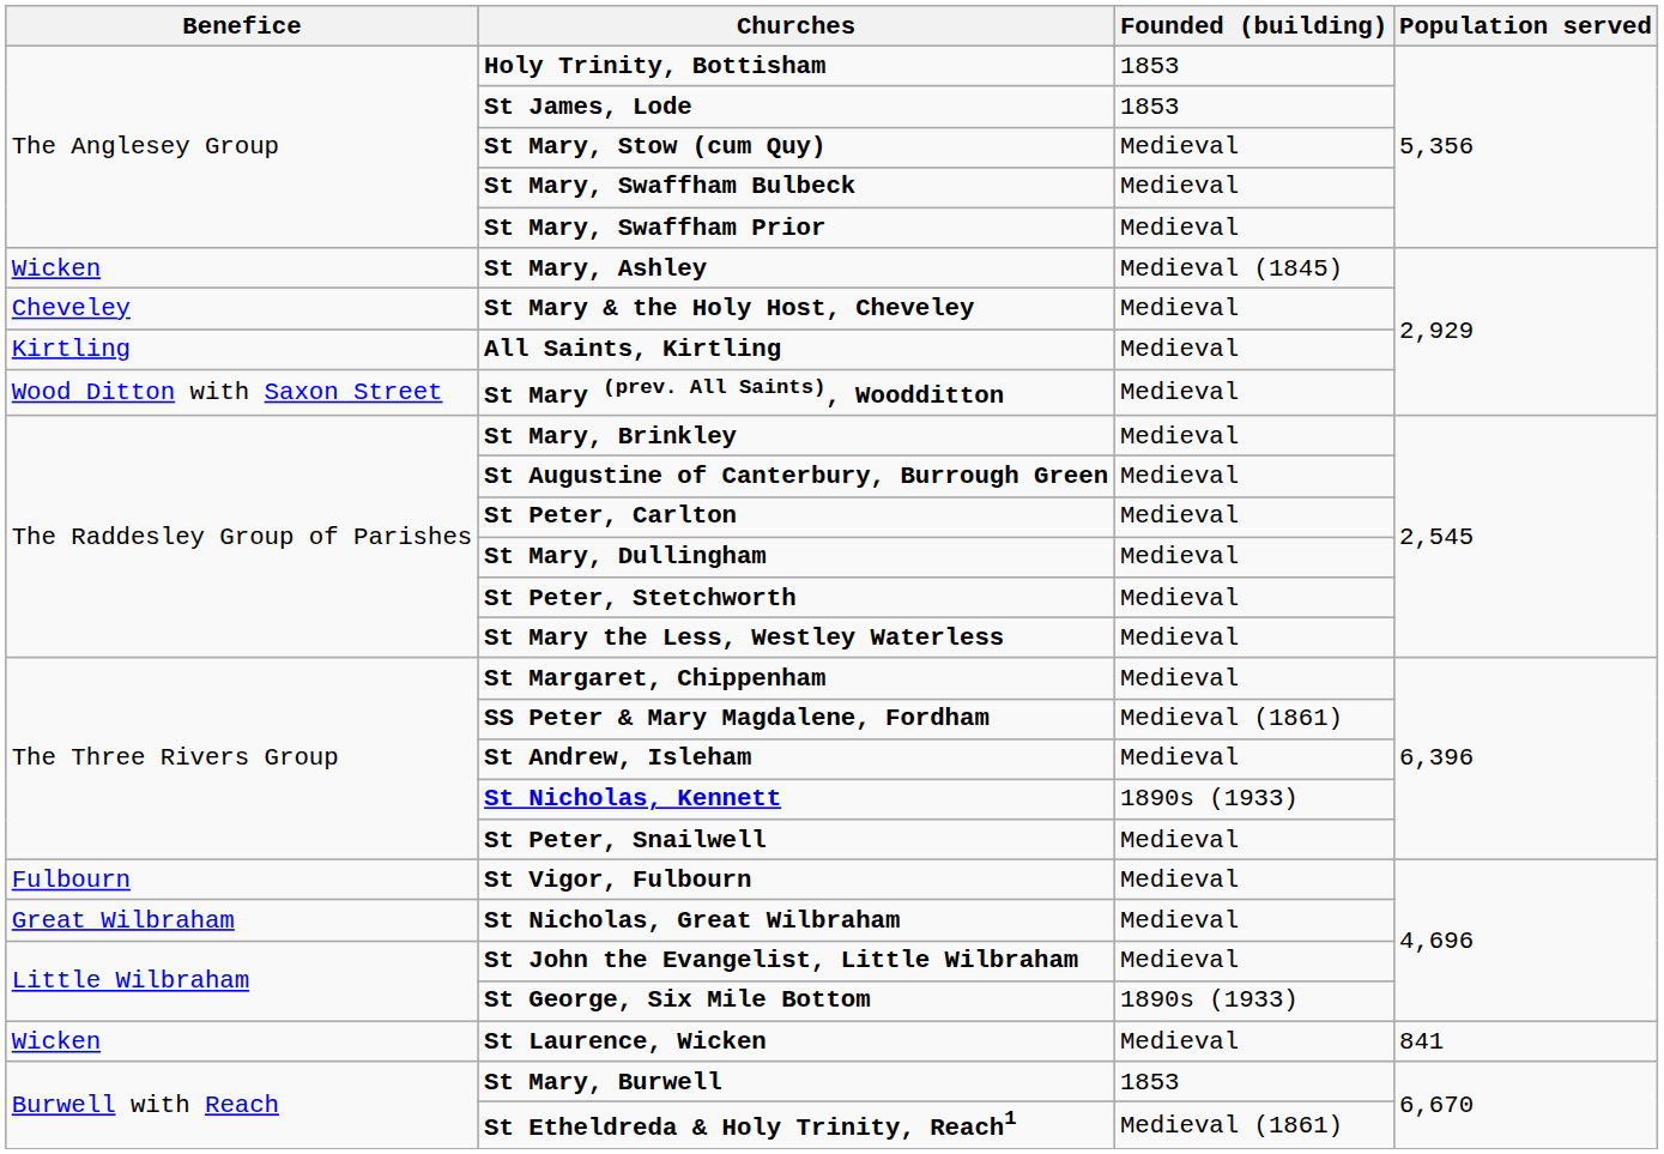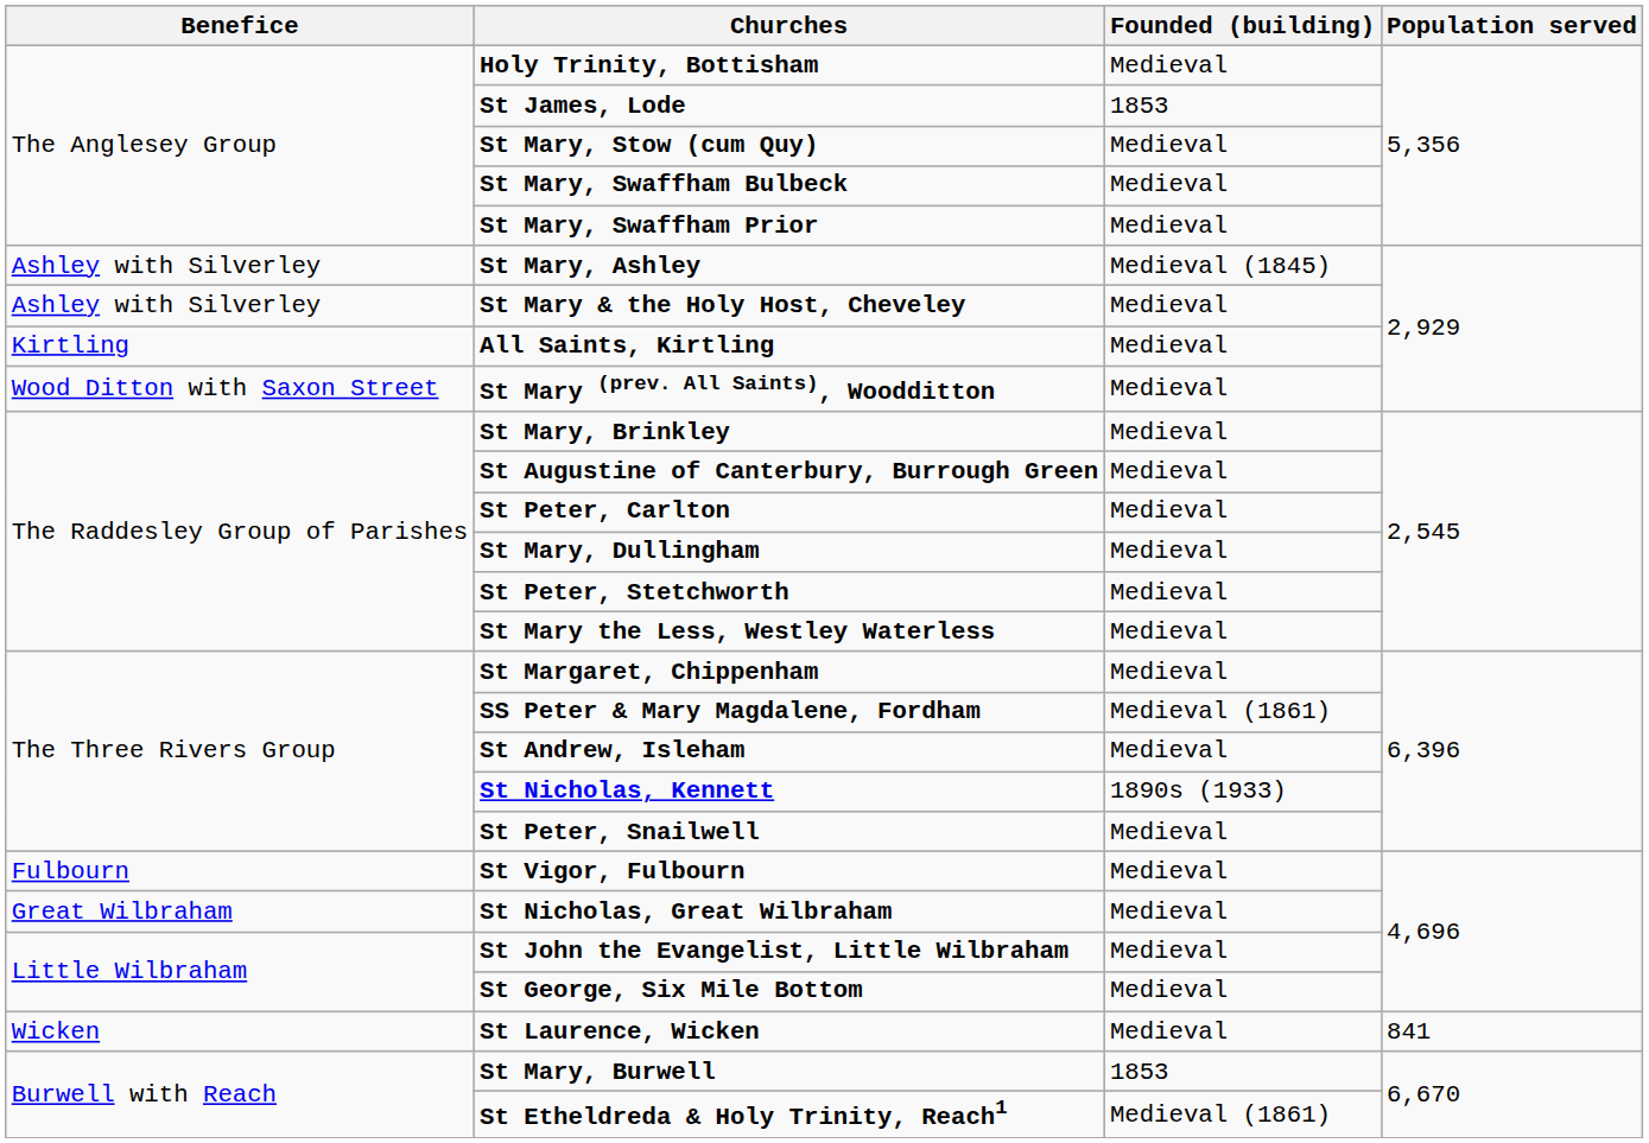 <table class="wikitable">
 <tr>
 <th>Benefice</th>
 <th>Churches</th>
 <th>Founded (building)</th>
 <th>Population served<strong></strong></th>
 </tr>
 <tr>
 <td rowspan="5">The Anglesey Group</td>
 <td><strong>Holy Trinity, Bottisham</strong></td>
-<td>1853</td>
+<td>Medieval</td>
 <td rowspan="5">5,356</td>
 </tr>
 <tr>
 <td><strong>St James, Lode</strong></td>
 <td>1853</td>
 </tr>
 <tr>
 <td><strong>St Mary, Stow (cum Quy)</strong></td>
 <td>Medieval</td>
 </tr>
 <tr>
 <td><strong>St Mary, Swaffham Bulbeck</strong></td>
 <td>Medieval</td>
 </tr>
 <tr>
 <td><strong>St Mary, Swaffham Prior</strong></td>
 <td>Medieval</td>
 </tr>
 <tr>
-<td><a href='#'>Wicken</a></td>
+<td><a href='#'>Ashley</a> with Silverley</td>
 <td><strong>St Mary, Ashley</strong></td>
 <td>Medieval (1845)</td>
 <td rowspan="4">2,929</td>
 </tr>
 <tr>
-<td><a href='#'>Cheveley</a></td>
+<td><a href='#'>Ashley</a> with Silverley</td>
 <td><strong>St Mary & the Holy Host, Cheveley</strong></td>
 <td>Medieval</td>
 </tr>
 <tr>
 <td><a href='#'>Kirtling</a></td>
 <td><strong>All Saints, Kirtling</strong></td>
 <td>Medieval</td>
 </tr>
 <tr>
 <td><a href='#'>Wood Ditton</a> with <a href='#'>Saxon Street</a></td>
 <td><strong>St Mary <sup>(prev. All Saints)</sup>, Woodditton</strong></td>
 <td>Medieval</td>
 </tr>
 <tr>
 <td rowspan="6">The Raddesley Group of Parishes</td>
 <td><strong>St Mary, Brinkley</strong></td>
 <td>Medieval</td>
 <td rowspan="6">2,545</td>
 </tr>
 <tr>
 <td><strong>St Augustine of Canterbury, Burrough Green</strong></td>
 <td>Medieval</td>
 </tr>
 <tr>
 <td><strong>St Peter, Carlton</strong></td>
 <td>Medieval</td>
 </tr>
 <tr>
 <td><strong>St Mary, Dullingham</strong></td>
 <td>Medieval</td>
 </tr>
 <tr>
 <td><strong>St Peter, Stetchworth</strong></td>
 <td>Medieval</td>
 </tr>
 <tr>
 <td><strong>St Mary the Less, Westley Waterless</strong></td>
 <td>Medieval</td>
 </tr>
 <tr>
 <td rowspan="5">The Three Rivers Group</td>
 <td><strong>St Margaret, Chippenham</strong></td>
 <td>Medieval</td>
 <td rowspan="5">6,396</td>
 </tr>
 <tr>
 <td><strong>SS Peter & Mary Magdalene, Fordham</strong></td>
 <td>Medieval (1861)</td>
 </tr>
 <tr>
 <td><strong>St Andrew, Isleham</strong></td>
 <td>Medieval</td>
 </tr>
 <tr>
 <td><a href='#'><strong>St Nicholas, Kennett</strong></a></td>
 <td>1890s (1933)</td>
 </tr>
 <tr>
 <td><strong>St Peter, Snailwell</strong></td>
 <td>Medieval</td>
 </tr>
 <tr>
 <td><a href='#'>Fulbourn</a></td>
 <td><strong>St Vigor, Fulbourn</strong></td>
 <td>Medieval</td>
 <td rowspan="4">4,696</td>
 </tr>
 <tr>
 <td><a href='#'>Great Wilbraham</a></td>
 <td><strong>St Nicholas, Great Wilbraham</strong></td>
 <td>Medieval</td>
 </tr>
 <tr>
 <td rowspan="2"><a href='#'>Little Wilbraham</a></td>
 <td><strong>St John the Evangelist, Little Wilbraham</strong></td>
 <td>Medieval</td>
 </tr>
 <tr>
 <td><strong>St George, Six Mile Bottom</strong></td>
-<td>1890s (1933)</td>
+<td>Medieval</td>
 </tr>
 <tr>
 <td><a href='#'>Wicken</a></td>
 <td><strong>St Laurence, Wicken</strong></td>
 <td>Medieval</td>
 <td>841</td>
 </tr>
 <tr>
 <td rowspan="2"><a href='#'>Burwell</a> with <a href='#'>Reach</a></td>
 <td><strong>St Mary, Burwell</strong></td>
 <td>1853</td>
 <td rowspan="2">6,670</td>
 </tr>
 <tr>
 <td><strong>St Etheldreda & Holy Trinity, Reach<sup>1</sup></strong></td>
 <td>Medieval (1861)</td>
 </tr>
 </table>
